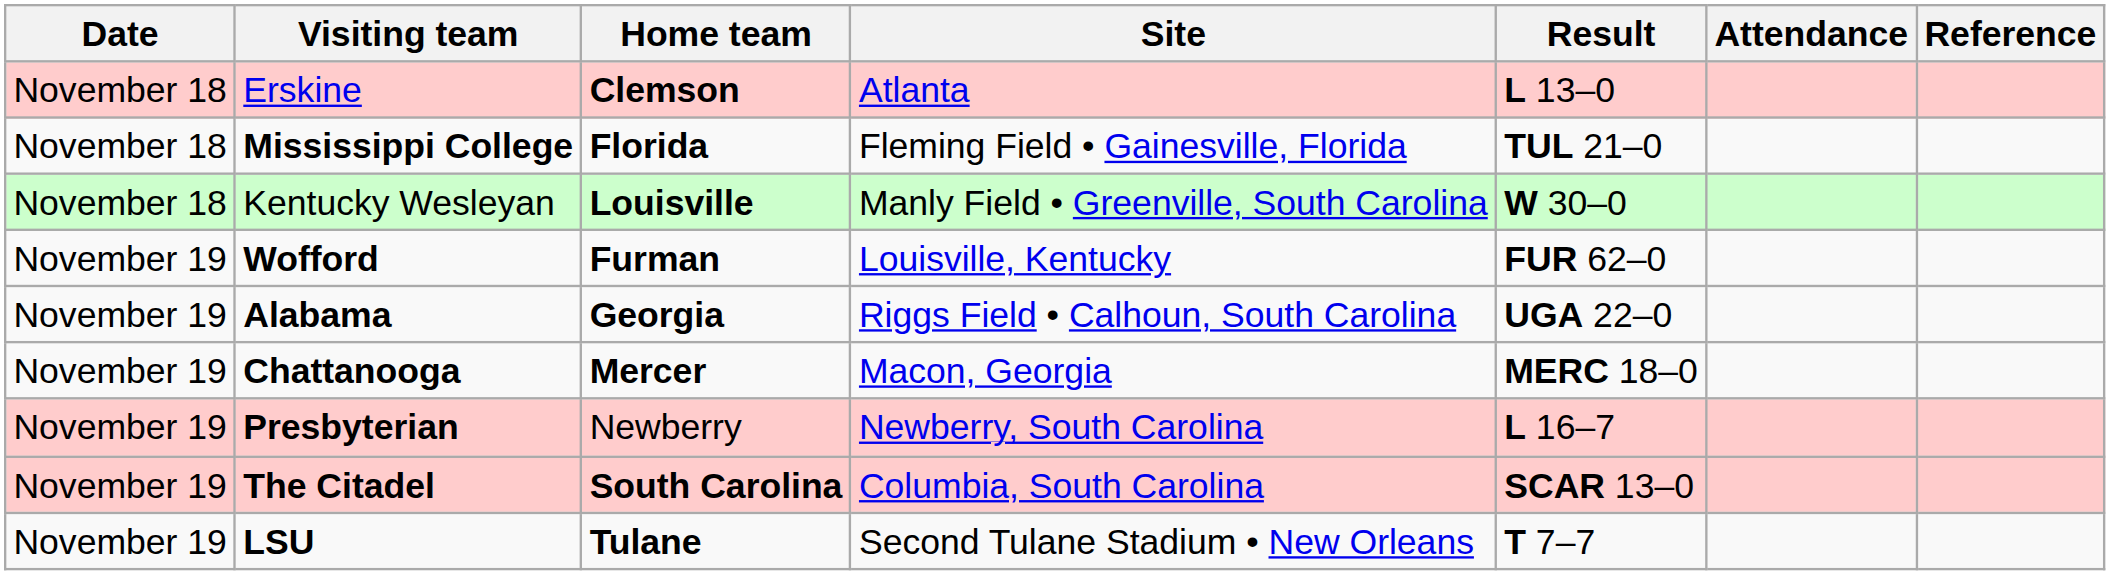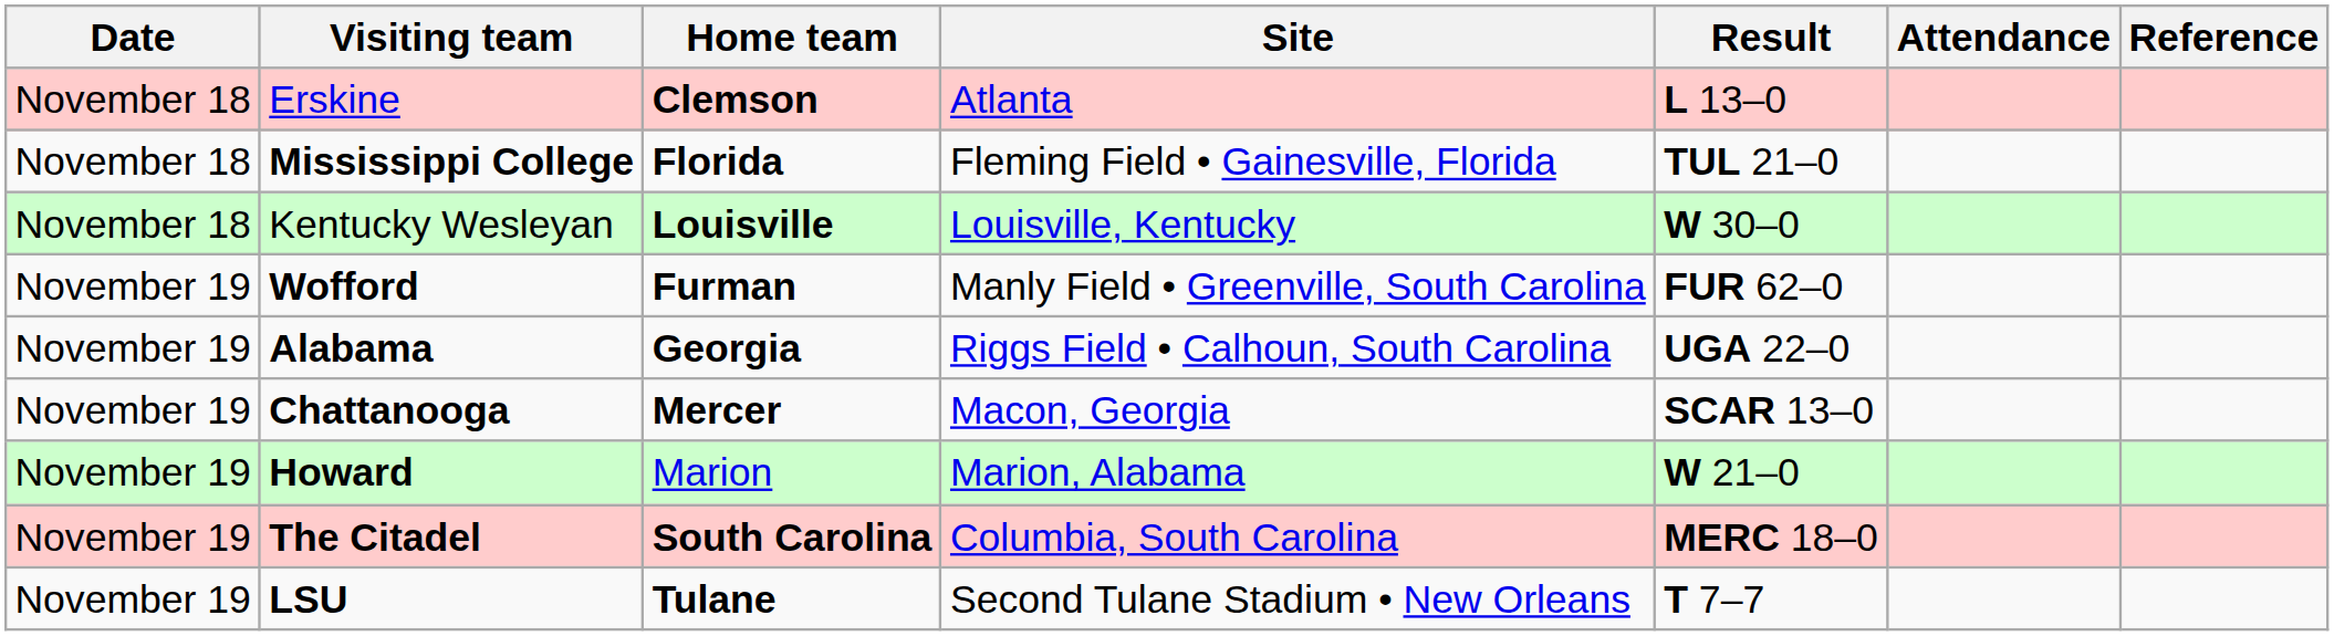 <table class="wikitable" style="font-size:95%;">
 <tr>
 <th>Date</th>
 <th>Visiting team</th>
 <th>Home team</th>
 <th>Site</th>
 <th>Result</th>
 <th>Attendance</th>
 <th class="unsortable">Reference</th>
 </tr>
 <tr bgcolor=ffcccc>
 <td>November 18</td>
 <td><a href='#'>Erskine</a></td>
 <td><strong>Clemson</strong></td>
 <td><a href='#'>Atlanta</a></td>
 <td><strong>L</strong> 13–0</td>
 <td></td>
 <td></td>
 </tr>
 <tr bgcolor=>
 <td>November 18</td>
 <td><strong>Mississippi College</strong></td>
 <td><strong>Florida</strong></td>
 <td>Fleming Field • <a href='#'>Gainesville, Florida</a></td>
 <td><strong>TUL</strong> 21–0</td>
 <td></td>
 <td></td>
 </tr>
 <tr bgcolor=ccffcc>
 <td>November 18</td>
 <td>Kentucky Wesleyan</td>
 <td><strong>Louisville</strong></td>
-<td>Manly Field • <a href='#'>Greenville, South Carolina</a></td>
+<td><a href='#'>Louisville, Kentucky</a></td>
 <td><strong>W</strong> 30–0</td>
 <td></td>
 <td></td>
 </tr>
 <tr bgcolor=>
 <td>November 19</td>
 <td><strong>Wofford</strong></td>
 <td><strong>Furman</strong></td>
-<td><a href='#'>Louisville, Kentucky</a></td>
+<td>Manly Field • <a href='#'>Greenville, South Carolina</a></td>
 <td><strong>FUR</strong> 62–0</td>
 <td></td>
 <td></td>
 </tr>
 <tr bgcolor=>
 <td>November 19</td>
 <td><strong>Alabama</strong></td>
 <td><strong>Georgia</strong></td>
 <td><a href='#'>Riggs Field</a> • <a href='#'>Calhoun, South Carolina</a></td>
 <td><strong>UGA</strong> 22–0</td>
 <td></td>
 <td></td>
 </tr>
 <tr bgcolor=>
 <td>November 19</td>
 <td><strong>Chattanooga</strong></td>
 <td><strong>Mercer</strong></td>
 <td><a href='#'>Macon, Georgia</a></td>
-<td><strong>MERC</strong> 18–0</td>
+<td><strong>SCAR</strong> 13–0</td>
 <td></td>
 <td></td>
 </tr>
-<tr bgcolor=ffcccc>
+<tr bgcolor=ccffcc>
 <td>November 19</td>
-<td><strong>Presbyterian</strong></td>
-<td>Newberry</td>
-<td><a href='#'>Newberry, South Carolina</a></td>
-<td><strong>L</strong> 16–7</td>
+<td><strong>Howard</strong></td>
+<td><a href='#'>Marion</a></td>
+<td><a href='#'>Marion, Alabama</a></td>
+<td><strong>W</strong> 21–0</td>
 <td></td>
 <td></td>
 </tr>
 <tr bgcolor=ffcccc>
 <td>November 19</td>
 <td><strong>The Citadel</strong></td>
 <td><strong>South Carolina</strong></td>
 <td><a href='#'>Columbia, South Carolina</a></td>
-<td><strong>SCAR</strong> 13–0</td>
+<td><strong>MERC</strong> 18–0</td>
 <td></td>
 <td></td>
 </tr>
 <tr bgcolor=>
 <td>November 19</td>
 <td><strong>LSU</strong></td>
 <td><strong>Tulane</strong></td>
 <td>Second Tulane Stadium • <a href='#'>New Orleans</a></td>
 <td><strong>T</strong> 7–7</td>
 <td></td>
 <td></td>
 </tr>
 </table>
